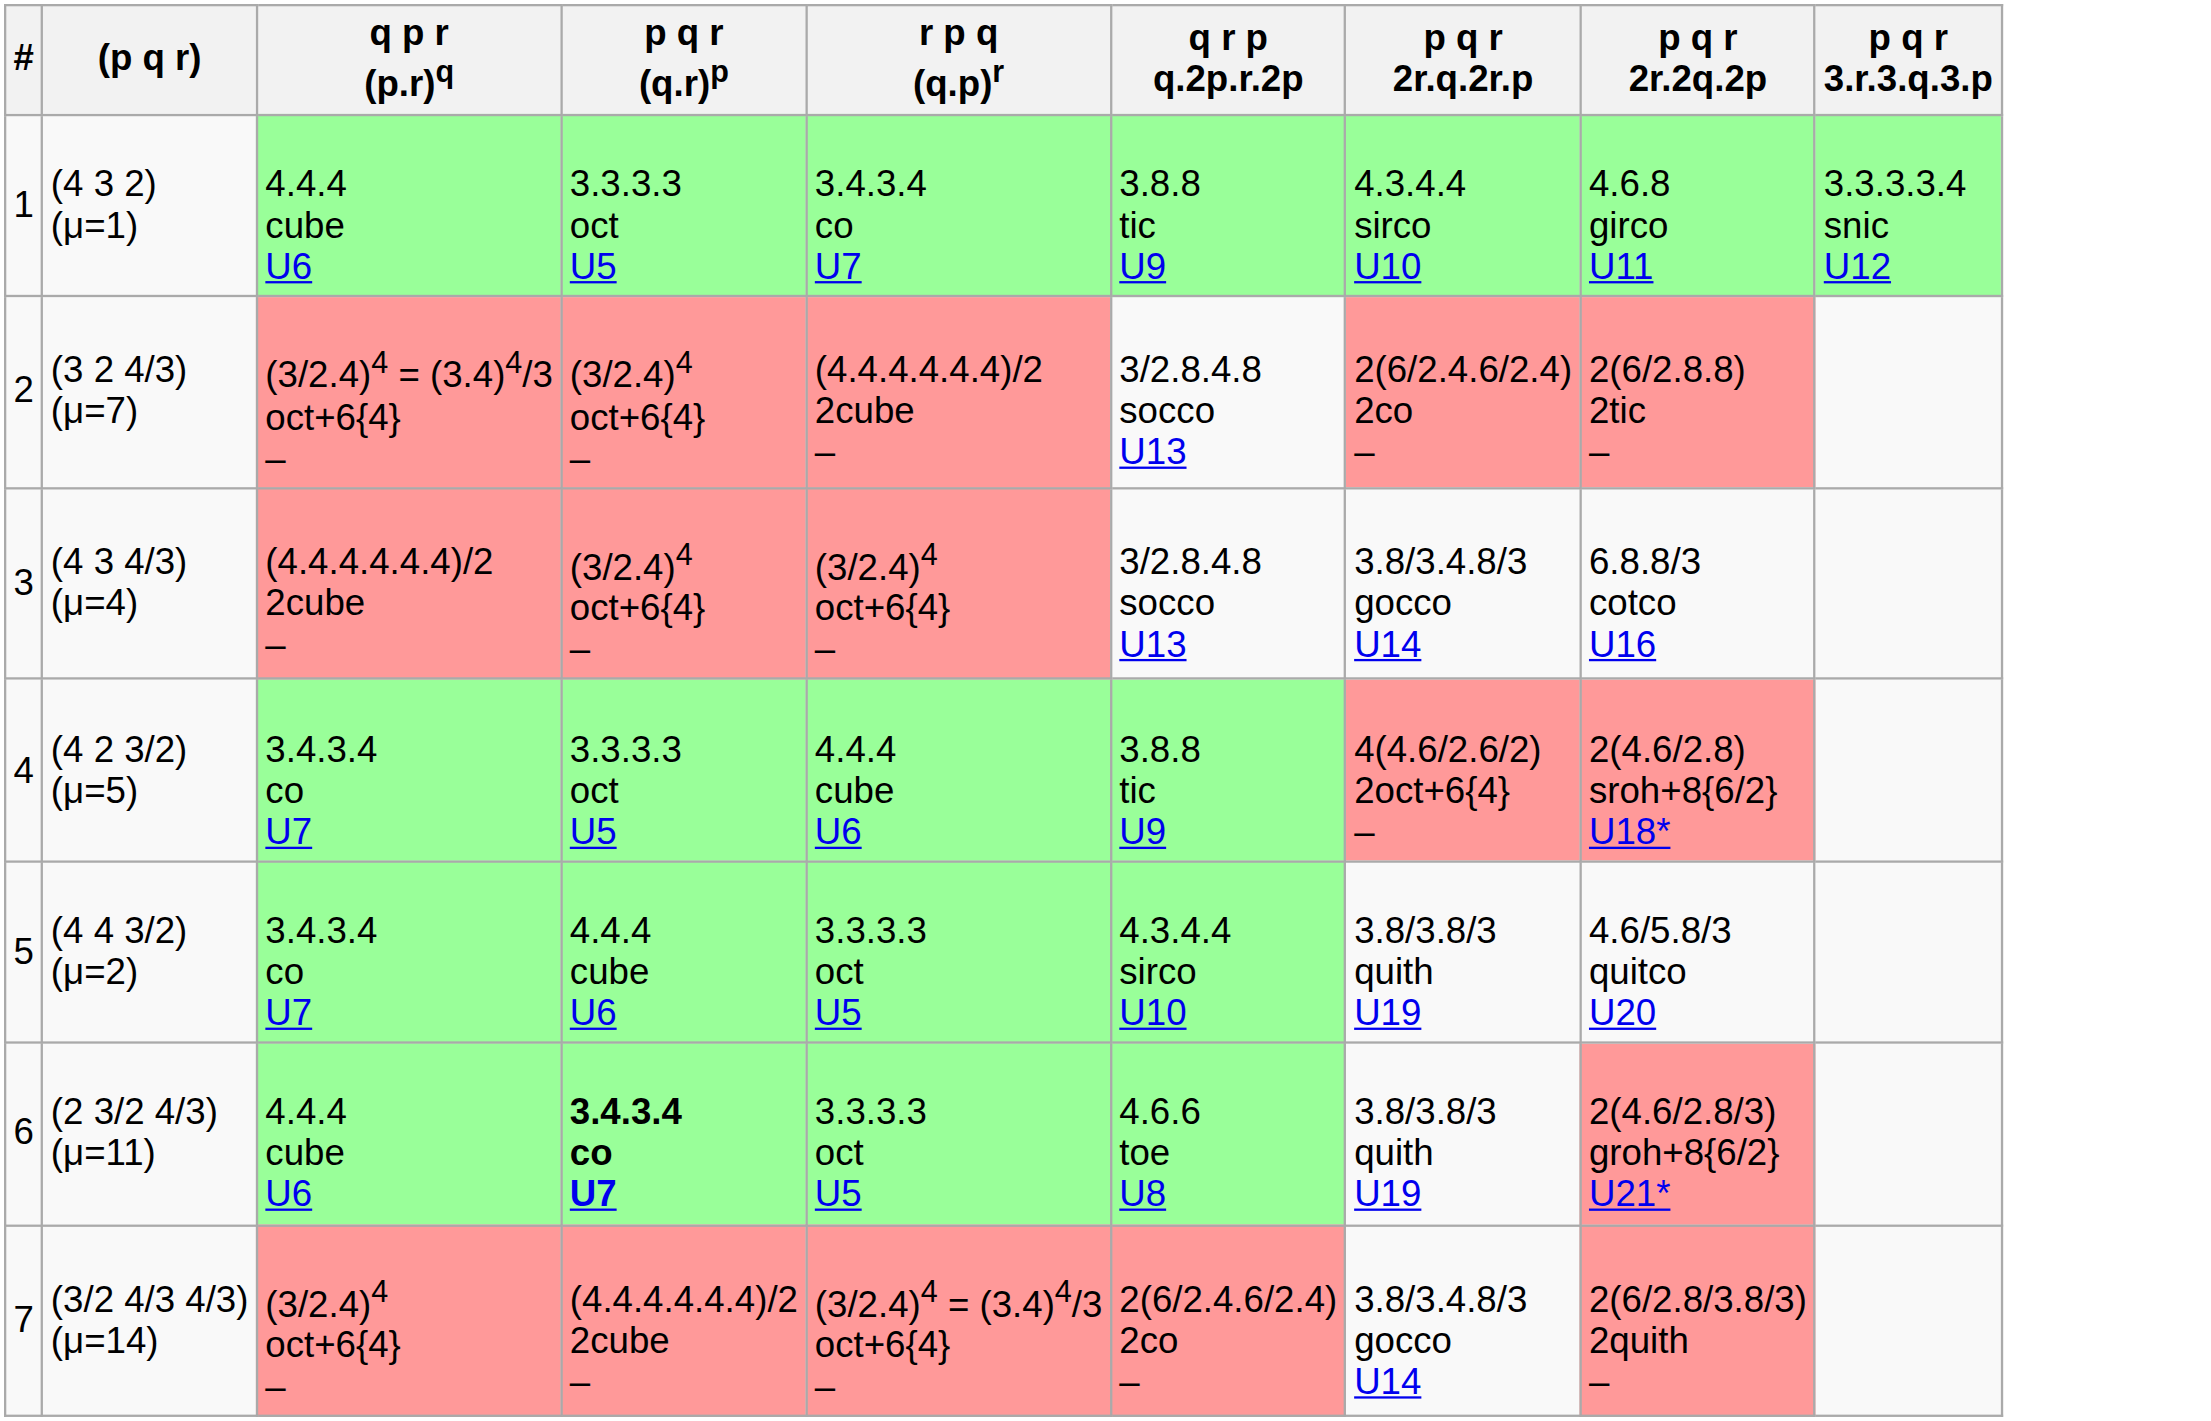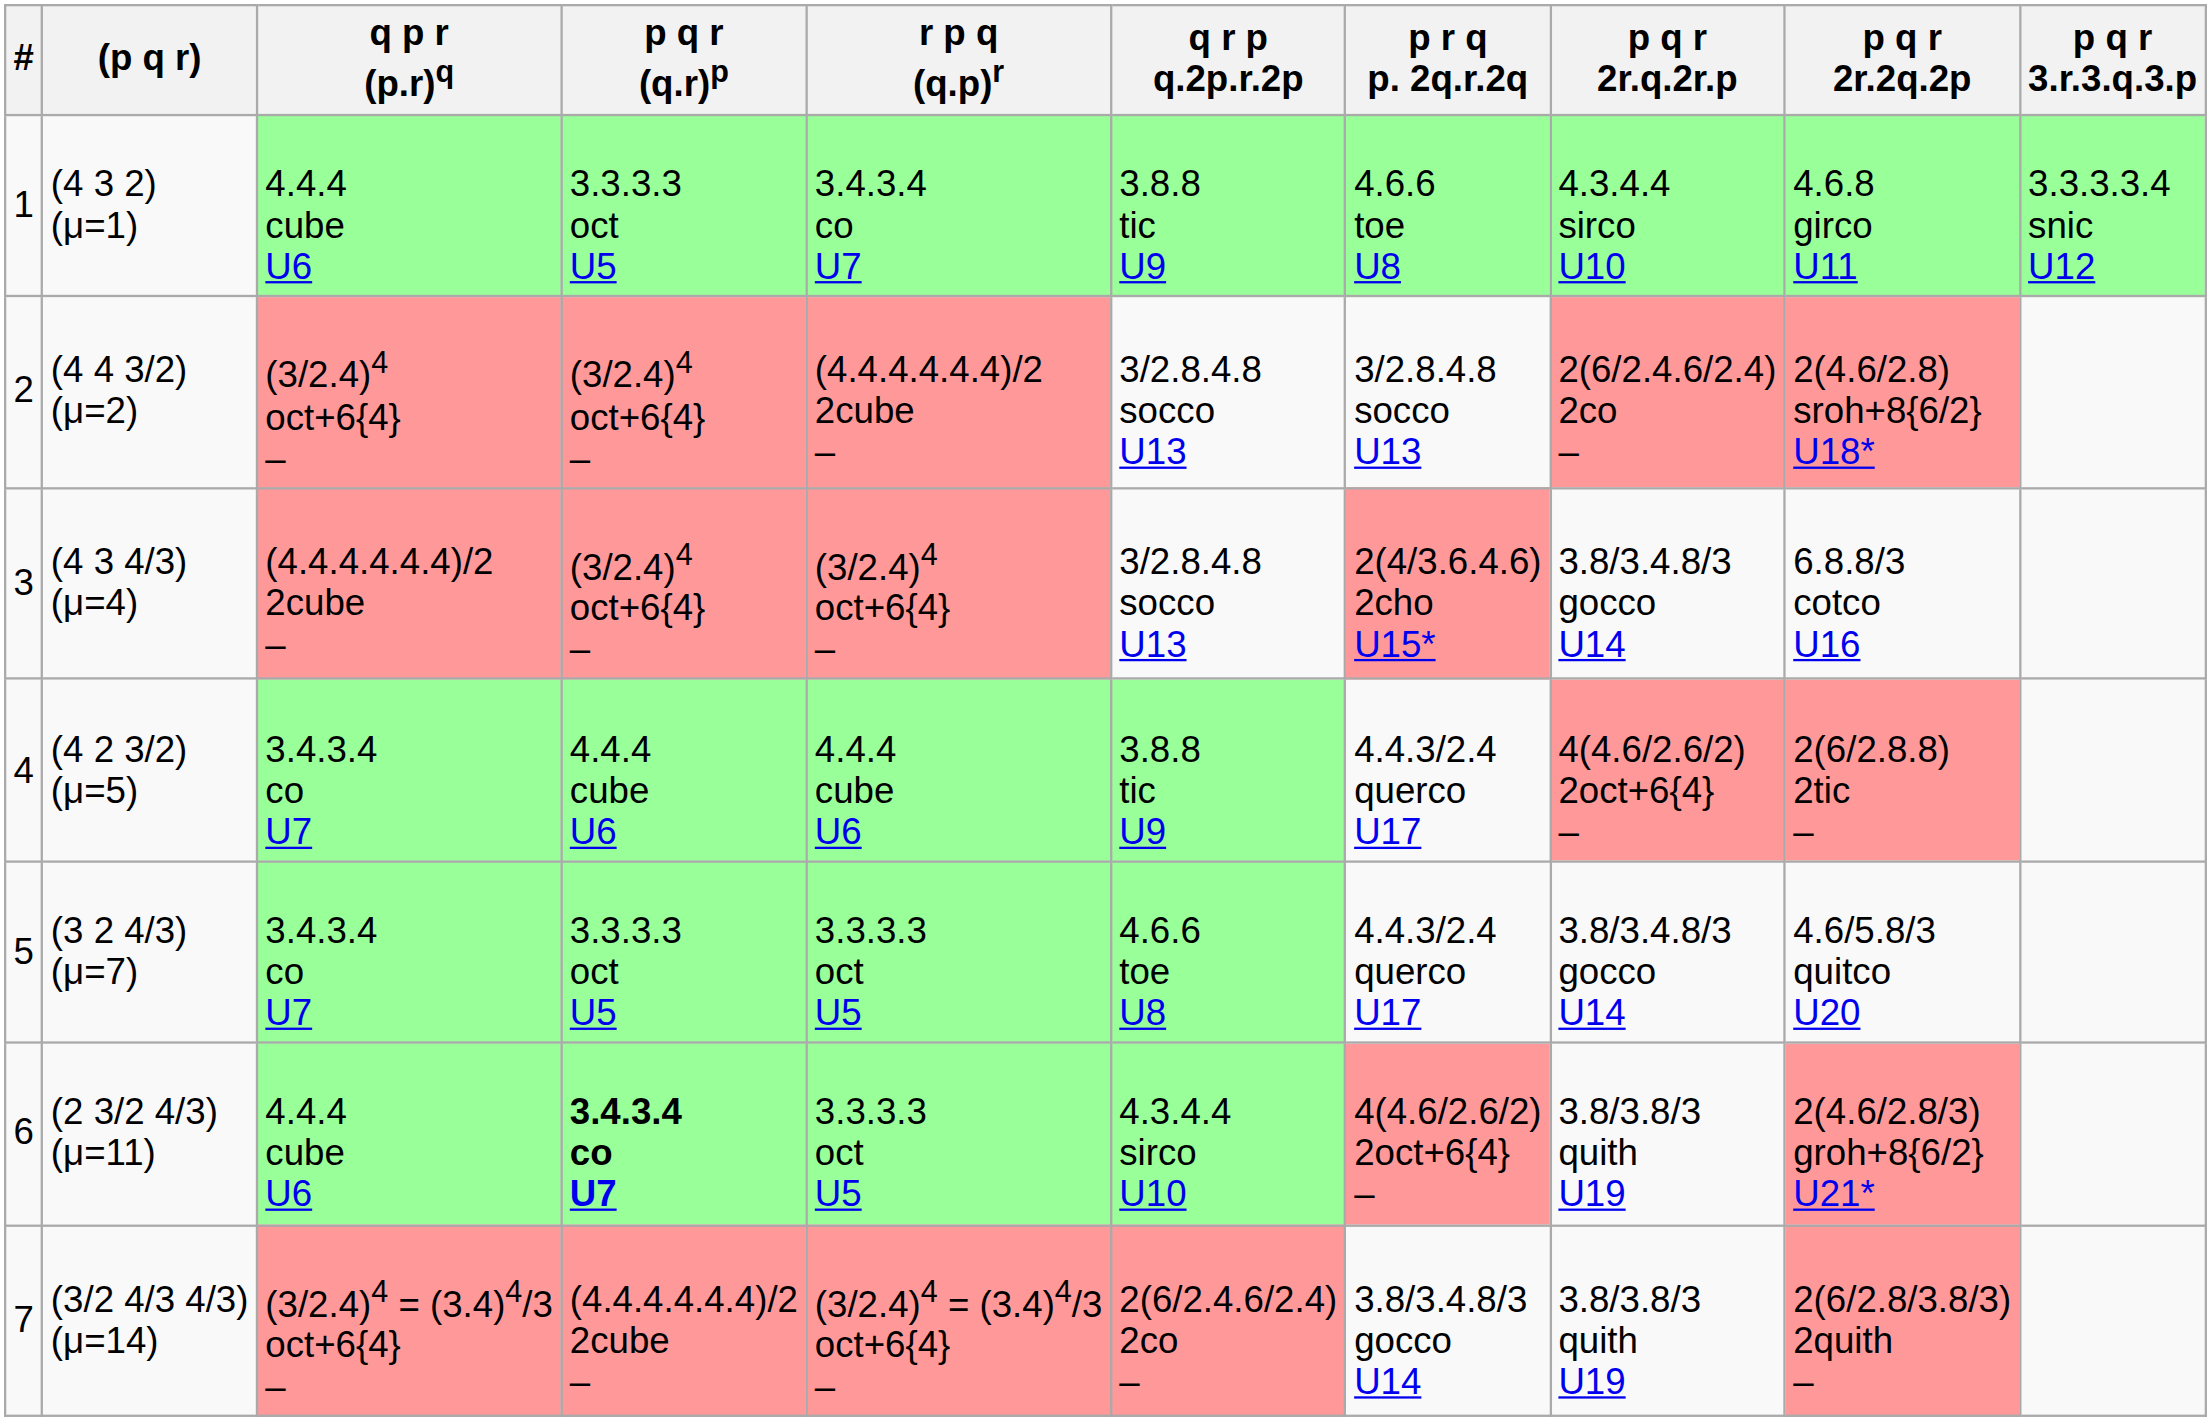 <table class="wikitable">
 <tr>
 <th>#</th>
 <th>(p q r)</th>
 <th>q  p r<br>(p.r)<sup>q</sup></th>
 <th>p  q r<br>(q.r)<sup>p</sup></th>
 <th>r  p q<br>(q.p)<sup>r</sup></th>
 <th>q r  p<br>q.2p.r.2p</th>
+<th>p r  q<br>p. 2q.r.2q</th>
 <th>p q  r<br>2r.q.2r.p</th>
 <th>p q r <br>2r.2q.2p</th>
 <th> p q r<br>3.r.3.q.3.p</th>
 </tr>
 <tr>
 <td>1</td>
 <td>(4 3 2)<br>(μ=1)</td>
 <td bgcolor=#99ff99><br>4.4.4<br>cube<br><a href='#'>U6</a></td>
 <td bgcolor=#99ff99><br>3.3.3.3<br>oct<br><a href='#'>U5</a></td>
 <td bgcolor=#99ff99><br>3.4.3.4<br>co<br><a href='#'>U7</a></td>
 <td bgcolor=#99ff99><br>3.8.8<br>tic<br><a href='#'>U9</a></td>
+<td bgcolor=#99ff99><br>4.6.6<br>toe<br><a href='#'>U8</a></td>
 <td bgcolor=#99ff99><br>4.3.4.4<br>sirco<br><a href='#'>U10</a></td>
 <td bgcolor=#99ff99><br>4.6.8<br>girco<br><a href='#'>U11</a></td>
 <td bgcolor=#99ff99><br>3.3.3.3.4<br>snic<br><a href='#'>U12</a></td>
 </tr>
 <tr>
 <td>2</td>
-<td>(3 2 4/3)<br>(μ=7)</td>
-<td bgcolor=#ff9999><br>(3/2.4)<sup>4</sup> = (3.4)<sup>4</sup>/3<br>oct+6{4}<br>–</td>
+<td>(4 4 3/2)<br>(μ=2)</td>
+<td bgcolor=#ff9999><br>(3/2.4)<sup>4</sup><br>oct+6{4}<br>–</td>
 <td bgcolor=#ff9999><br>(3/2.4)<sup>4</sup><br>oct+6{4}<br>–</td>
 <td bgcolor=#ff9999><br>(4.4.4.4.4.4)/2<br>2cube<br>–</td>
 <td><br>3/2.8.4.8<br>socco<br><a href='#'>U13</a></td>
+<td><br>3/2.8.4.8<br>socco<br><a href='#'>U13</a></td>
 <td bgcolor=#ff9999><br>2(6/2.4.6/2.4)<br>2co<br>–</td>
-<td bgcolor=#ff9999><br>2(6/2.8.8)<br>2tic<br>–</td>
+<td bgcolor=#ff9999><br>2(4.6/2.8)<br>sroh+8{6/2}<br><a href='#'>U18*</a></td>
 <td></td>
 </tr>
 <tr>
 <td>3</td>
 <td>(4 3 4/3)<br>(μ=4)</td>
 <td bgcolor=#ff9999><br>(4.4.4.4.4.4)/2<br>2cube<br>–</td>
 <td bgcolor=#ff9999><br>(3/2.4)<sup>4</sup><br>oct+6{4}<br>–</td>
 <td bgcolor=#ff9999><br>(3/2.4)<sup>4</sup><br>oct+6{4}<br>–</td>
 <td><br>3/2.8.4.8<br>socco<br><a href='#'>U13</a></td>
+<td bgcolor=#ff9999><br>2(4/3.6.4.6)<br>2cho<br><a href='#'>U15*</a></td>
 <td><br>3.8/3.4.8/3<br>gocco<br><a href='#'>U14</a></td>
 <td><br>6.8.8/3<br>cotco<br><a href='#'>U16</a></td>
 <td></td>
 </tr>
 <tr>
 <td>4</td>
 <td>(4 2 3/2)<br>(μ=5)</td>
 <td bgcolor=#99ff99><br>3.4.3.4<br>co<br><a href='#'>U7</a></td>
-<td bgcolor=#99ff99><br>3.3.3.3<br>oct<br><a href='#'>U5</a></td>
+<td bgcolor=#99ff99><br>4.4.4<br>cube<br><a href='#'>U6</a></td>
 <td bgcolor=#99ff99><br>4.4.4<br>cube<br><a href='#'>U6</a></td>
 <td bgcolor=#99ff99><br>3.8.8<br>tic<br><a href='#'>U9</a></td>
+<td><br>4.4.3/2.4<br>querco<br><a href='#'>U17</a></td>
 <td bgcolor=#ff9999><br>4(4.6/2.6/2)<br>2oct+6{4}<br>–</td>
-<td bgcolor=#ff9999><br>2(4.6/2.8)<br>sroh+8{6/2}<br><a href='#'>U18*</a></td>
+<td bgcolor=#ff9999><br>2(6/2.8.8)<br>2tic<br>–</td>
 <td></td>
 </tr>
 <tr>
 <td>5</td>
-<td>(4 4 3/2)<br>(μ=2)</td>
+<td>(3 2 4/3)<br>(μ=7)</td>
 <td bgcolor=#99ff99><br>3.4.3.4<br>co<br><a href='#'>U7</a></td>
-<td bgcolor=#99ff99><br>4.4.4<br>cube<br><a href='#'>U6</a></td>
 <td bgcolor=#99ff99><br>3.3.3.3<br>oct<br><a href='#'>U5</a></td>
-<td bgcolor=#99ff99><br>4.3.4.4<br>sirco<br><a href='#'>U10</a></td>
-<td><br>3.8/3.8/3<br>quith<br><a href='#'>U19</a></td>
+<td bgcolor=#99ff99><br>3.3.3.3<br>oct<br><a href='#'>U5</a></td>
+<td bgcolor=#99ff99><br>4.6.6<br>toe<br><a href='#'>U8</a></td>
+<td><br>4.4.3/2.4<br>querco<br><a href='#'>U17</a></td>
+<td><br>3.8/3.4.8/3<br>gocco<br><a href='#'>U14</a></td>
 <td><br>4.6/5.8/3<br>quitco<br><a href='#'>U20</a></td>
 <td></td>
 </tr>
 <tr>
 <td>6</td>
 <td>(2 3/2 4/3)<br>(μ=11)</td>
 <td bgcolor=#99ff99><br>4.4.4<br>cube<br><a href='#'>U6</a></td>
 <td bgcolor=#99ff99><strong><br>3.4.3.4<br>co<br><a href='#'>U7</a></strong></td>
 <td bgcolor=#99ff99><br>3.3.3.3<br>oct<br><a href='#'>U5</a></td>
-<td bgcolor=#99ff99><br>4.6.6<br>toe<br><a href='#'>U8</a></td>
+<td bgcolor=#99ff99><br>4.3.4.4<br>sirco<br><a href='#'>U10</a></td>
+<td bgcolor=#ff9999><br>4(4.6/2.6/2)<br>2oct+6{4}<br>–</td>
 <td><br>3.8/3.8/3<br>quith<br><a href='#'>U19</a></td>
 <td bgcolor=#ff9999><br>2(4.6/2.8/3)<br>groh+8{6/2}<br><a href='#'>U21*</a></td>
 <td></td>
 </tr>
 <tr>
 <td>7</td>
 <td>(3/2 4/3 4/3)<br>(μ=14)</td>
-<td bgcolor=#ff9999><br>(3/2.4)<sup>4</sup><br>oct+6{4}<br>–</td>
+<td bgcolor=#ff9999><br>(3/2.4)<sup>4</sup> = (3.4)<sup>4</sup>/3<br>oct+6{4}<br>–</td>
 <td bgcolor=#ff9999><br>(4.4.4.4.4.4)/2<br>2cube<br>–</td>
 <td bgcolor=#ff9999><br>(3/2.4)<sup>4</sup> = (3.4)<sup>4</sup>/3<br>oct+6{4}<br>–</td>
 <td bgcolor=#ff9999><br>2(6/2.4.6/2.4)<br>2co<br>–</td>
 <td><br>3.8/3.4.8/3<br>gocco<br><a href='#'>U14</a></td>
+<td><br>3.8/3.8/3<br>quith<br><a href='#'>U19</a></td>
 <td bgcolor=#ff9999><br>2(6/2.8/3.8/3)<br>2quith<br>–</td>
 <td></td>
 </tr>
 </table>
